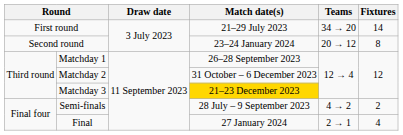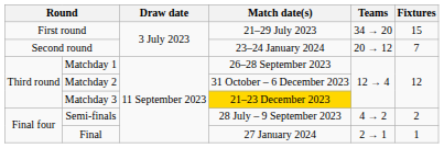 <table class="wikitable" style="text-align:center;">
 <tr>
 <th colspan=2>Round</th>
 <th>Draw date</th>
 <th>Match date(s)</th>
 <th>Teams</th>
 <th>Fixtures</th>
 </tr>
 <tr>
 <td colspan=2>First round</td>
 <td rowspan=2>3 July 2023</td>
 <td>21–29 July 2023</td>
 <td>34 → 20</td>
-<td>14</td>
+<td>15</td>
 </tr>
 <tr>
 <td colspan=2>Second round</td>
 <td>23–24 January 2024</td>
 <td>20 → 12</td>
-<td>8</td>
+<td>7</td>
 </tr>
 <tr>
 <td rowspan=3>Third round</td>
 <td>Matchday 1</td>
 <td rowspan=5>11 September 2023</td>
 <td>26–28 September 2023</td>
 <td rowspan=3>12 → 4</td>
 <td rowspan=3>12</td>
 </tr>
 <tr>
 <td>Matchday 2</td>
 <td>31 October – 6 December 2023</td>
 </tr>
 <tr>
 <td>Matchday 3</td>
 <td style="background: gold;">21–23 December 2023</td>
 </tr>
 <tr>
 <td rowspan=2>Final four</td>
 <td>Semi-finals</td>
 <td>28 July – 9 September 2023</td>
 <td>4 → 2</td>
 <td>2</td>
 </tr>
 <tr>
 <td>Final</td>
 <td>27 January 2024</td>
 <td>2 → 1</td>
-<td>4</td>
+<td>1</td>
 </tr>
 </table>
